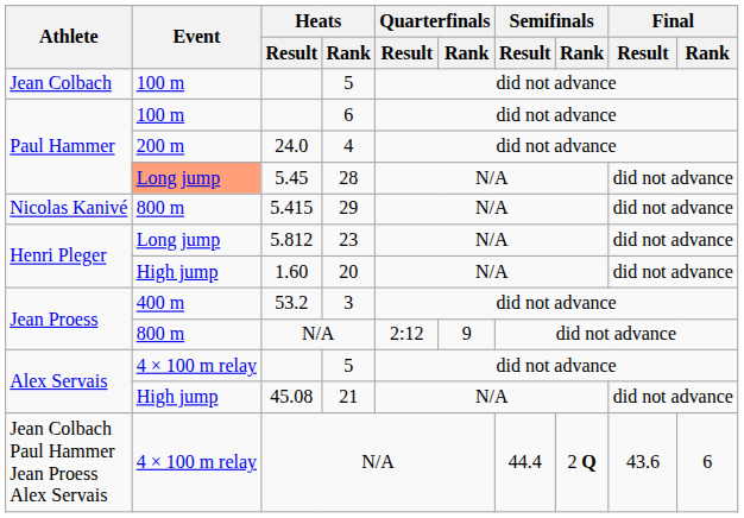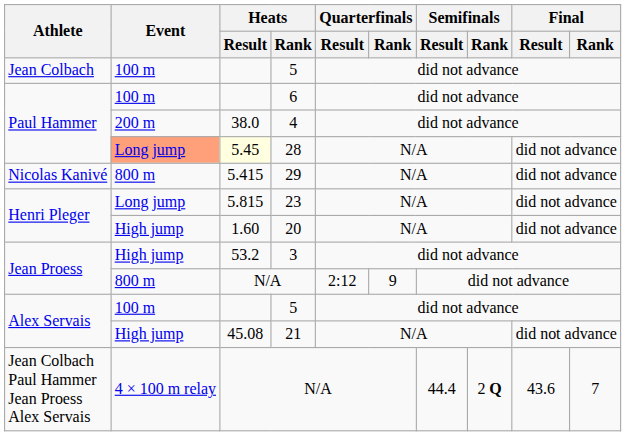 <table class=wikitable style="font-size:90%">
 <tr>
 <th rowspan=2>Athlete</th>
 <th rowspan=2>Event</th>
 <th colspan=2>Heats</th>
 <th colspan=2>Quarterfinals</th>
 <th colspan=2>Semifinals</th>
 <th colspan=2>Final</th>
 </tr>
 <tr>
 <th>Result</th>
 <th>Rank</th>
 <th>Result</th>
 <th>Rank</th>
 <th>Result</th>
 <th>Rank</th>
 <th>Result</th>
 <th>Rank</th>
 </tr>
 <tr>
 <td><a href='#'>Jean Colbach</a></td>
 <td><a href='#'>100 m</a></td>
 <td align=center></td>
 <td align=center>5</td>
 <td align=center colspan=6>did not advance</td>
 </tr>
 <tr>
 <td rowspan=3><a href='#'>Paul Hammer</a></td>
 <td><a href='#'>100 m</a></td>
 <td align=center></td>
 <td align=center>6</td>
 <td align=center colspan=6>did not advance</td>
 </tr>
 <tr>
 <td><a href='#'>200 m</a></td>
-<td align=center>24.0</td>
+<td align=center>38.0</td>
 <td align=center>4</td>
 <td align=center colspan=6>did not advance</td>
 </tr>
 <tr>
 <td style="background: lightsalmon;"><a href='#'>Long jump</a></td>
-<td align=center>5.45</td>
+<td align=center style="background: lightyellow;">5.45</td>
 <td align=center>28</td>
 <td align=center colspan=4>N/A</td>
 <td align=center colspan=2>did not advance</td>
 </tr>
 <tr>
 <td><a href='#'>Nicolas Kanivé</a></td>
 <td><a href='#'>800 m</a></td>
 <td align=center>5.415</td>
 <td align=center>29</td>
 <td align=center colspan=4>N/A</td>
 <td align=center colspan=2>did not advance</td>
 </tr>
 <tr>
 <td rowspan=2><a href='#'>Henri Pleger</a></td>
 <td><a href='#'>Long jump</a></td>
-<td align=center>5.812</td>
+<td align=center>5.815</td>
 <td align=center>23</td>
 <td align=center colspan=4>N/A</td>
 <td align=center colspan=2>did not advance</td>
 </tr>
 <tr>
 <td><a href='#'>High jump</a></td>
 <td align=center>1.60</td>
 <td align=center>20</td>
 <td align=center colspan=4>N/A</td>
 <td align=center colspan=2>did not advance</td>
 </tr>
 <tr>
 <td rowspan=2><a href='#'>Jean Proess</a></td>
-<td><a href='#'>400 m</a></td>
+<td><a href='#'>High jump</a></td>
 <td align=center>53.2</td>
 <td align=center>3</td>
 <td align=center colspan=6>did not advance</td>
 </tr>
 <tr>
 <td><a href='#'>800 m</a></td>
 <td align=center colspan=2>N/A</td>
 <td align=center>2:12</td>
 <td align=center>9</td>
 <td align=center colspan=4>did not advance</td>
 </tr>
 <tr>
 <td rowspan=2><a href='#'>Alex Servais</a></td>
-<td><a href='#'>4 × 100 m relay</a></td>
+<td><a href='#'>100 m</a></td>
 <td align=center></td>
 <td align=center>5</td>
 <td align=center colspan=6>did not advance</td>
 </tr>
 <tr>
 <td><a href='#'>High jump</a></td>
 <td align=center>45.08</td>
 <td align=center>21</td>
 <td align=center colspan=4>N/A</td>
 <td align=center colspan=2>did not advance</td>
 </tr>
 <tr>
 <td>Jean Colbach <br> Paul Hammer <br> Jean Proess <br> Alex Servais</td>
 <td><a href='#'>4 × 100 m relay</a></td>
 <td align=center colspan=4>N/A</td>
 <td align=center>44.4</td>
 <td align=center>2 <strong>Q</strong></td>
 <td align=center>43.6</td>
-<td align=center>6</td>
+<td align=center>7</td>
 </tr>
 </table>
